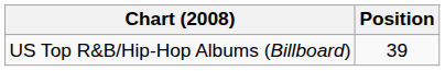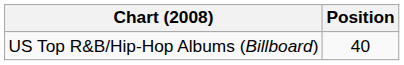 <table class="wikitable plainrowheaders">
 <tr>
 <th>Chart (2008)</th>
 <th>Position</th>
 </tr>
 <tr>
 <td>US Top R&B/Hip-Hop Albums (<em>Billboard</em>)</td>
-<td style="text-align:center">39</td>
+<td style="text-align:center">40</td>
 </tr>
 </table>
